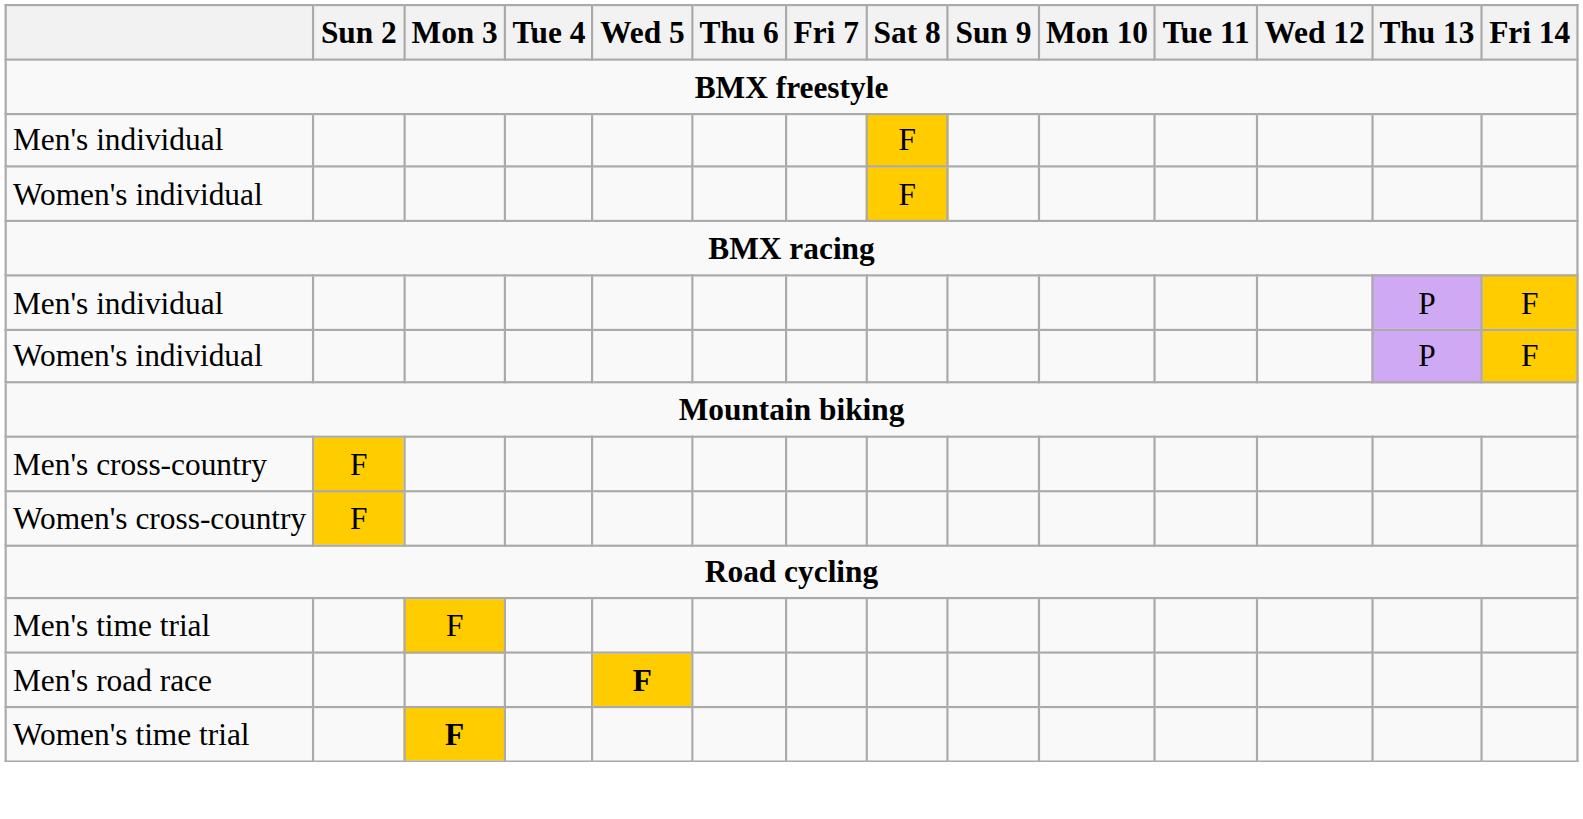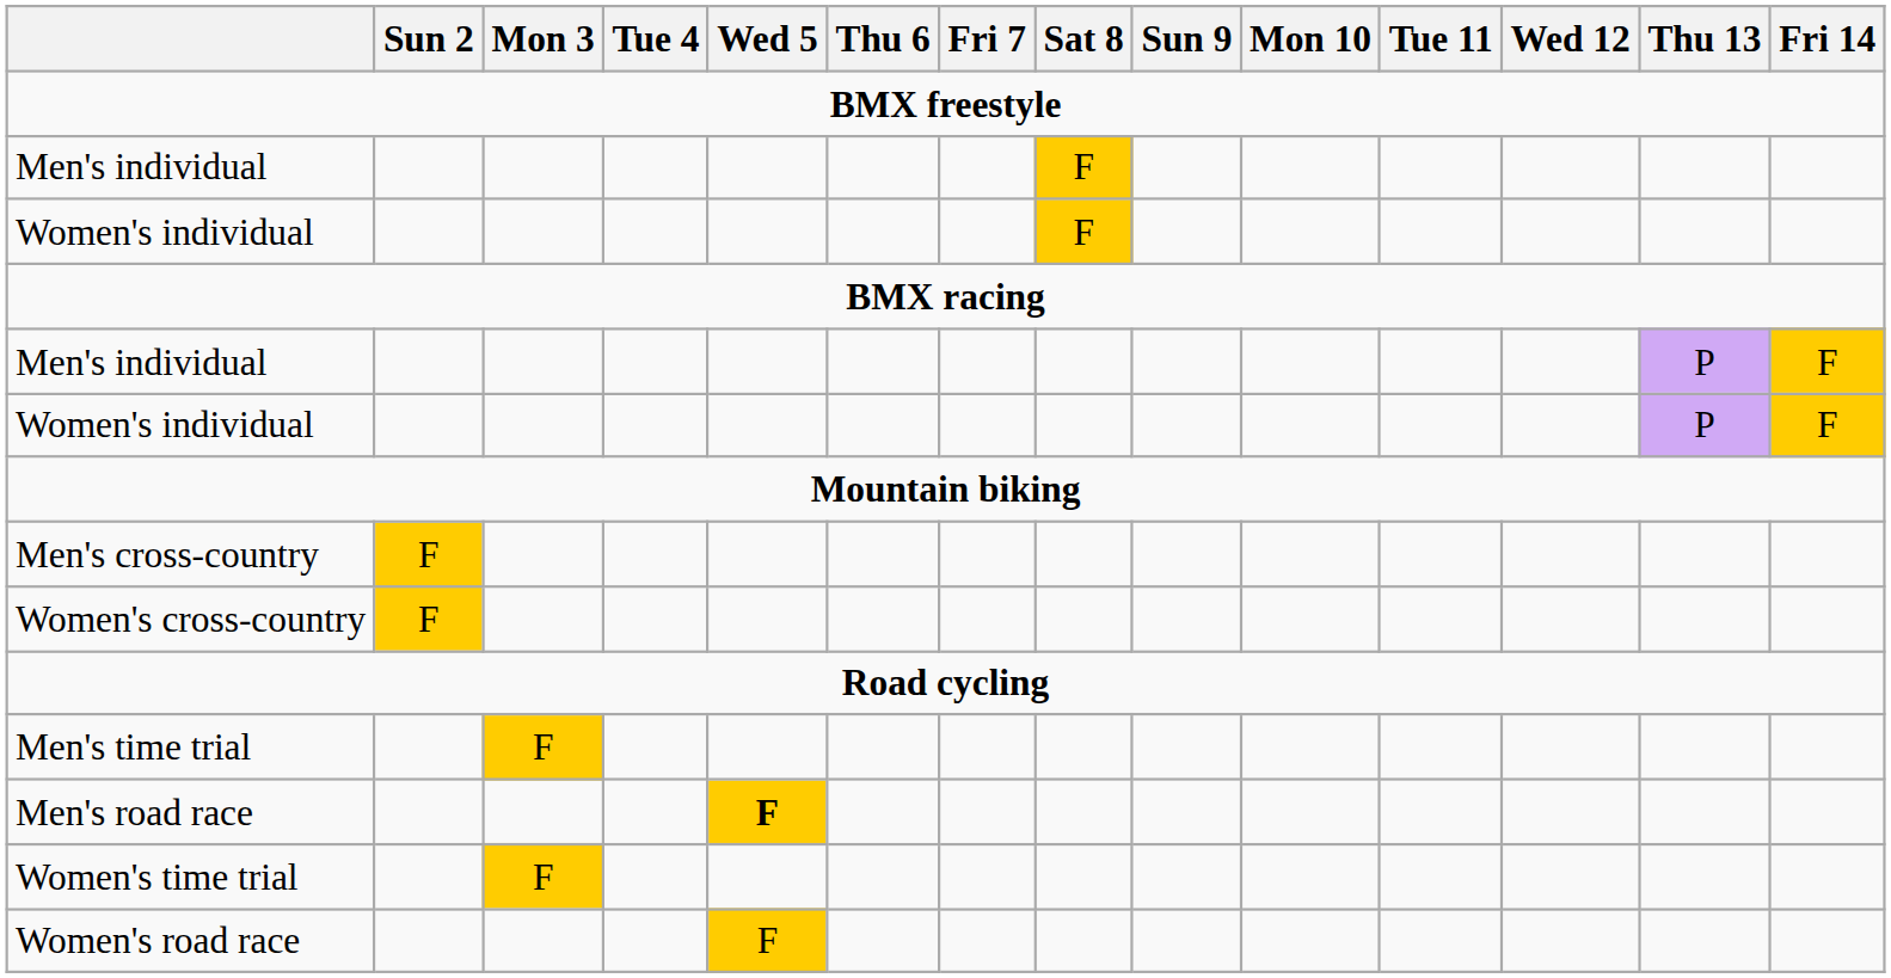 <table class="wikitable" style="margin:0.5em auto; font-size:90%; line-height:1.25em; text-align:center;">
 <tr>
 <th></th>
 <th>Sun 2</th>
 <th>Mon 3</th>
 <th>Tue 4</th>
 <th>Wed 5</th>
 <th>Thu 6</th>
 <th>Fri 7</th>
 <th>Sat 8</th>
 <th>Sun 9</th>
 <th>Mon 10</th>
 <th>Tue 11</th>
 <th>Wed 12</th>
 <th>Thu 13</th>
 <th>Fri 14</th>
 </tr>
 <tr>
 <td colspan=14><strong>BMX freestyle</strong></td>
 </tr>
 <tr>
 <td align=left>Men's individual</td>
 <td></td>
 <td></td>
 <td></td>
 <td></td>
 <td></td>
 <td></td>
 <td style="background-color:#FFCC00;">F</td>
 <td></td>
 <td></td>
 <td></td>
 <td></td>
 <td></td>
 <td></td>
 </tr>
 <tr>
 <td align=left>Women's individual</td>
 <td></td>
 <td></td>
 <td></td>
 <td></td>
 <td></td>
 <td></td>
 <td style="background-color:#FFCC00;">F</td>
 <td></td>
 <td></td>
 <td></td>
 <td></td>
 <td></td>
 <td></td>
 </tr>
 <tr>
 <td colspan=14><strong>BMX racing</strong></td>
 </tr>
 <tr>
 <td align=left>Men's individual</td>
 <td></td>
 <td></td>
 <td></td>
 <td></td>
 <td></td>
 <td></td>
 <td></td>
 <td></td>
 <td></td>
 <td></td>
 <td></td>
 <td style="background-color:#D0A9F5;">P</td>
 <td style="background-color:#FFCC00;">F</td>
 </tr>
 <tr>
 <td align=left>Women's individual</td>
 <td></td>
 <td></td>
 <td></td>
 <td></td>
 <td></td>
 <td></td>
 <td></td>
 <td></td>
 <td></td>
 <td></td>
 <td></td>
 <td style="background-color:#D0A9F5;">P</td>
 <td style="background-color:#FFCC00;">F</td>
 </tr>
 <tr>
 <td colspan=14><strong>Mountain biking</strong></td>
 </tr>
 <tr>
 <td align=left>Men's cross-country</td>
 <td style="background-color:#FFCC00;">F</td>
 <td></td>
 <td></td>
 <td></td>
 <td></td>
 <td></td>
 <td></td>
 <td></td>
 <td></td>
 <td></td>
 <td></td>
 <td></td>
 <td></td>
 </tr>
 <tr>
 <td align=left>Women's cross-country</td>
 <td style="background-color:#FFCC00;">F</td>
 <td></td>
 <td></td>
 <td></td>
 <td></td>
 <td></td>
 <td></td>
 <td></td>
 <td></td>
 <td></td>
 <td></td>
 <td></td>
 <td></td>
 </tr>
 <tr>
 <td colspan=14><strong>Road cycling</strong></td>
 </tr>
 <tr>
 <td align=left>Men's time trial</td>
 <td></td>
 <td style="background-color:#FFCC00;">F</td>
 <td></td>
 <td></td>
 <td></td>
 <td></td>
 <td></td>
 <td></td>
 <td></td>
 <td></td>
 <td></td>
 <td></td>
 <td></td>
 </tr>
 <tr>
 <td align=left>Men's road race</td>
 <td></td>
 <td></td>
 <td></td>
 <td style="background-color:#FFCC00;"><strong>F</strong></td>
 <td></td>
 <td></td>
 <td></td>
 <td></td>
 <td></td>
 <td></td>
 <td></td>
 <td></td>
 <td></td>
 </tr>
 <tr>
 <td align=left>Women's time trial</td>
 <td></td>
-<td style="background-color:#FFCC00;"><strong>F</strong></td>
+<td style="background-color:#FFCC00;">F</td>
 <td></td>
 <td></td>
 <td></td>
 <td></td>
 <td></td>
 <td></td>
 <td></td>
 <td></td>
 <td></td>
 <td></td>
 <td></td>
 </tr>
+<tr>
+<td align=left>Women's road race</td>
+<td></td>
+<td></td>
+<td></td>
+<td style="background-color:#FFCC00;">F</td>
+<td></td>
+<td></td>
+<td></td>
+<td></td>
+<td></td>
+<td></td>
+<td></td>
+<td></td>
+<td></td>
+</tr>
 </table>
